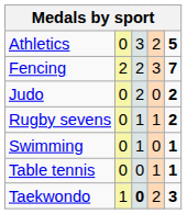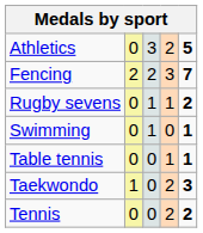 <table class="wikitable" style="font-size:90%; text-align:center;">
 <tr>
 <th colspan="5">Medals by sport</th>
 </tr>
 <tr>
 <td align="left"><a href='#'>Athletics</a></td>
 <td style="background:#F7F6A8;">0</td>
 <td style="background:#DCE5E5;">3</td>
 <td style="background:#FFDAB9;">2</td>
 <td><strong>5</strong></td>
 </tr>
 <tr>
 <td align="left"><a href='#'>Fencing</a></td>
 <td style="background:#F7F6A8;">2</td>
 <td style="background:#DCE5E5;">2</td>
 <td style="background:#FFDAB9;">3</td>
 <td><strong>7</strong></td>
-</tr>
-<tr>
-<td align="left"><a href='#'>Judo</a></td>
-<td style="background:#F7F6A8;">0</td>
-<td style="background:#DCE5E5;">2</td>
-<td style="background:#FFDAB9;">0</td>
-<td><strong>2</strong></td>
 </tr>
 <tr>
 <td align="left"><a href='#'>Rugby sevens</a></td>
 <td style="background:#F7F6A8;">0</td>
 <td style="background:#DCE5E5;">1</td>
 <td style="background:#FFDAB9;">1</td>
 <td><strong>2</strong></td>
 </tr>
 <tr>
 <td align="left"><a href='#'>Swimming</a></td>
 <td style="background:#F7F6A8;">0</td>
 <td style="background:#DCE5E5;">1</td>
 <td style="background:#FFDAB9;">0</td>
 <td><strong>1</strong></td>
 </tr>
 <tr>
 <td align="left"><a href='#'>Table tennis</a></td>
 <td style="background:#F7F6A8;">0</td>
 <td style="background:#DCE5E5;">0</td>
 <td style="background:#FFDAB9;">1</td>
 <td><strong>1</strong></td>
 </tr>
 <tr>
 <td align="left"><a href='#'>Taekwondo</a></td>
 <td style="background:#F7F6A8;">1</td>
-<td style="background:#DCE5E5;"><strong>0</strong></td>
+<td style="background:#DCE5E5;">0</td>
 <td style="background:#FFDAB9;">2</td>
 <td><strong>3</strong></td>
 </tr>
+<tr>
+<td align="left"><a href='#'>Tennis</a></td>
+<td style="background:#F7F6A8;">0</td>
+<td style="background:#DCE5E5;">0</td>
+<td style="background:#FFDAB9;">2</td>
+<td><strong>2</strong></td>
+</tr>
 </table>
